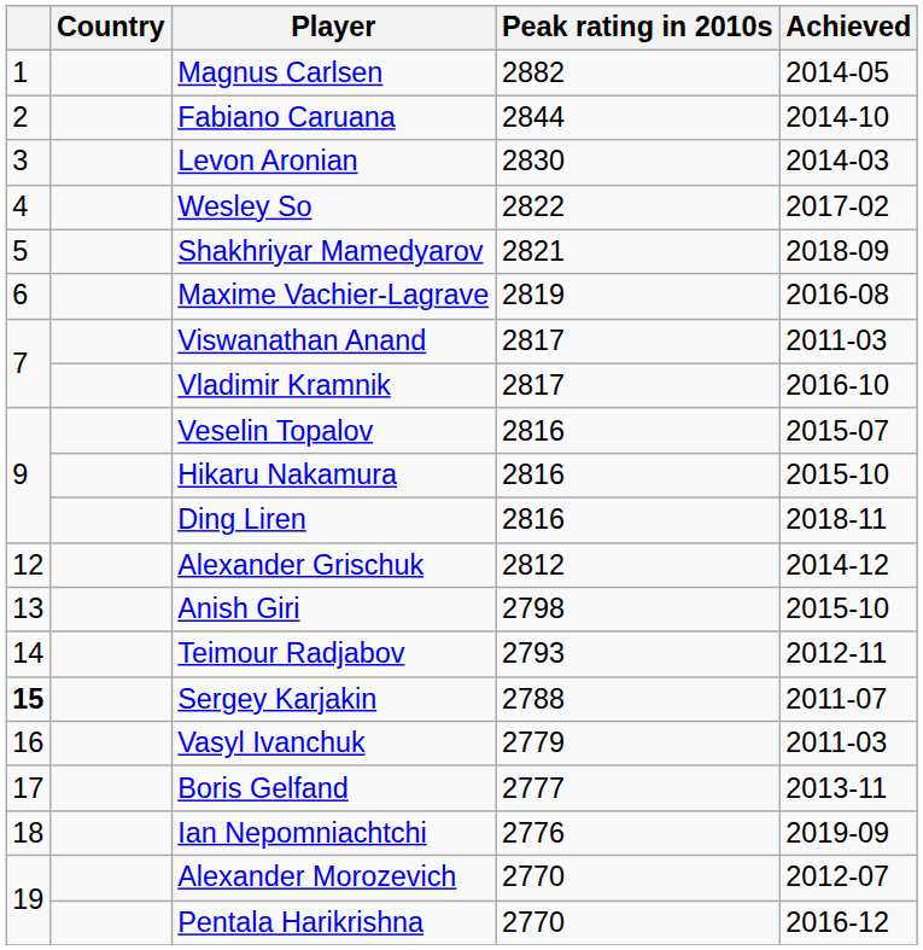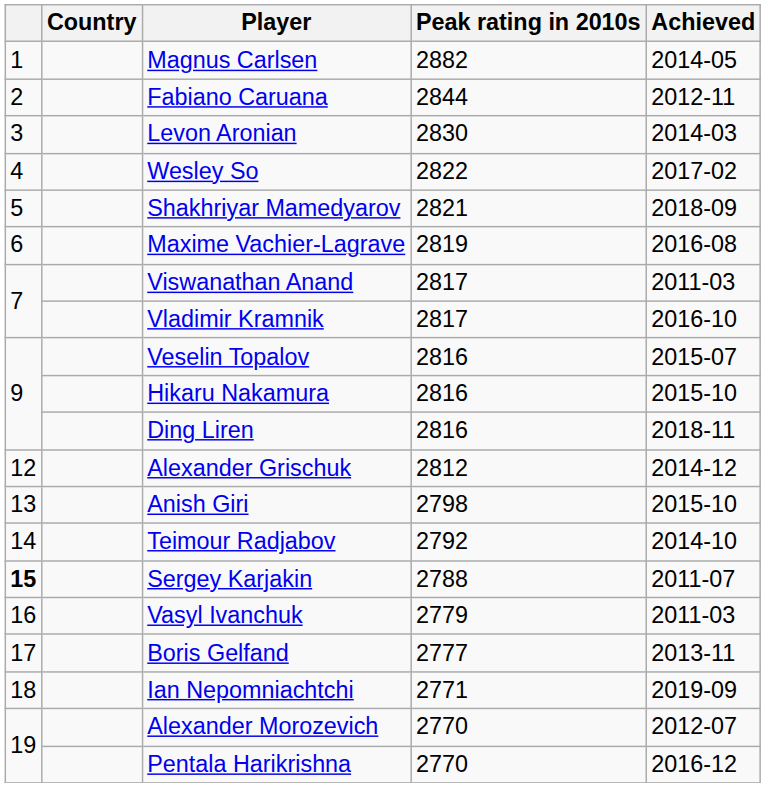 <table class="wikitable sortable" style="margin:auto;">
 <tr>
 <th></th>
 <th>Country</th>
 <th>Player</th>
 <th>Peak rating in 2010s</th>
 <th>Achieved</th>
 </tr>
 <tr>
 <td>1</td>
 <td></td>
 <td><a href='#'>Magnus Carlsen</a></td>
 <td>2882</td>
 <td>2014-05</td>
 </tr>
 <tr>
 <td>2</td>
 <td></td>
 <td><a href='#'>Fabiano Caruana</a></td>
 <td>2844</td>
-<td>2014-10</td>
+<td>2012-11</td>
 </tr>
 <tr>
 <td>3</td>
 <td></td>
 <td><a href='#'>Levon Aronian</a></td>
 <td>2830</td>
 <td>2014-03</td>
 </tr>
 <tr>
 <td>4</td>
 <td></td>
 <td><a href='#'>Wesley So</a></td>
 <td>2822</td>
 <td>2017-02</td>
 </tr>
 <tr>
 <td>5</td>
 <td></td>
 <td><a href='#'>Shakhriyar Mamedyarov</a></td>
 <td>2821</td>
 <td>2018-09</td>
 </tr>
 <tr>
 <td>6</td>
 <td></td>
 <td><a href='#'>Maxime Vachier-Lagrave</a></td>
 <td>2819</td>
 <td>2016-08</td>
 </tr>
 <tr>
 <td rowspan=2>7</td>
 <td></td>
 <td><a href='#'>Viswanathan Anand</a></td>
 <td>2817</td>
 <td>2011-03</td>
 </tr>
 <tr>
 <td></td>
 <td><a href='#'>Vladimir Kramnik</a></td>
 <td>2817</td>
 <td>2016-10</td>
 </tr>
 <tr>
 <td rowspan=3>9</td>
 <td></td>
 <td><a href='#'>Veselin Topalov</a></td>
 <td>2816</td>
 <td>2015-07</td>
 </tr>
 <tr>
 <td></td>
 <td><a href='#'>Hikaru Nakamura</a></td>
 <td>2816</td>
 <td>2015-10</td>
 </tr>
 <tr>
 <td></td>
 <td><a href='#'>Ding Liren</a></td>
 <td>2816</td>
 <td>2018-11</td>
 </tr>
 <tr>
 <td>12</td>
 <td></td>
 <td><a href='#'>Alexander Grischuk</a></td>
 <td>2812</td>
 <td>2014-12</td>
 </tr>
 <tr>
 <td>13</td>
 <td></td>
 <td><a href='#'>Anish Giri</a></td>
 <td>2798</td>
 <td>2015-10</td>
 </tr>
 <tr>
 <td>14</td>
 <td></td>
 <td><a href='#'>Teimour Radjabov</a></td>
-<td>2793</td>
-<td>2012-11</td>
+<td>2792</td>
+<td>2014-10</td>
 </tr>
 <tr>
 <td><strong>15</strong></td>
 <td></td>
 <td><a href='#'>Sergey Karjakin</a></td>
 <td>2788</td>
 <td>2011-07</td>
 </tr>
 <tr>
 <td>16</td>
 <td></td>
 <td><a href='#'>Vasyl Ivanchuk</a></td>
 <td>2779</td>
 <td>2011-03</td>
 </tr>
 <tr>
 <td>17</td>
 <td></td>
 <td><a href='#'>Boris Gelfand</a></td>
 <td>2777</td>
 <td>2013-11</td>
 </tr>
 <tr>
 <td>18</td>
 <td></td>
 <td><a href='#'>Ian Nepomniachtchi</a></td>
-<td>2776</td>
+<td>2771</td>
 <td>2019-09</td>
 </tr>
 <tr>
 <td rowspan=2>19</td>
 <td></td>
 <td><a href='#'>Alexander Morozevich</a></td>
 <td>2770</td>
 <td>2012-07</td>
 </tr>
 <tr>
 <td></td>
 <td><a href='#'>Pentala Harikrishna</a></td>
 <td>2770</td>
 <td>2016-12</td>
 </tr>
 </table>
